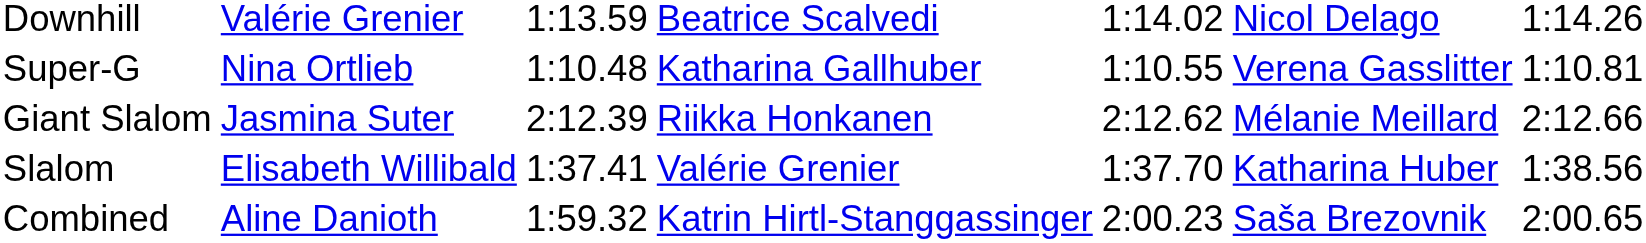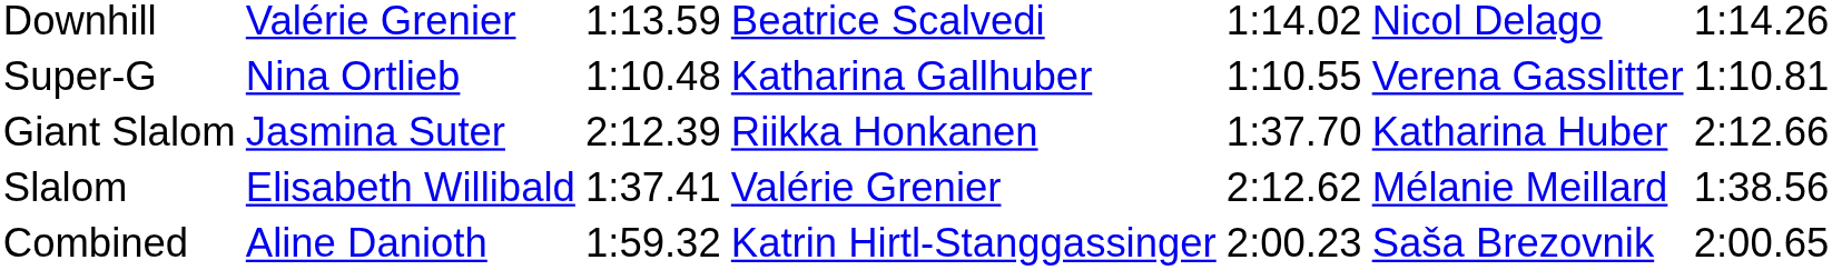 <table>
 <tr>
 <td>Downhill</td>
 <td><a href='#'>Valérie Grenier</a><br></td>
 <td>1:13.59</td>
 <td><a href='#'>Beatrice Scalvedi</a><br></td>
 <td>1:14.02</td>
 <td><a href='#'>Nicol Delago</a><br></td>
 <td>1:14.26</td>
 </tr>
 <tr>
 <td>Super-G</td>
 <td><a href='#'>Nina Ortlieb</a><br></td>
 <td>1:10.48</td>
 <td><a href='#'>Katharina Gallhuber</a><br></td>
 <td>1:10.55</td>
 <td><a href='#'>Verena Gasslitter</a><br></td>
 <td>1:10.81</td>
 </tr>
 <tr>
 <td>Giant Slalom</td>
 <td><a href='#'>Jasmina Suter</a><br></td>
 <td>2:12.39</td>
 <td><a href='#'>Riikka Honkanen</a><br></td>
-<td>2:12.62</td>
-<td><a href='#'>Mélanie Meillard</a><br></td>
+<td>1:37.70</td>
+<td><a href='#'>Katharina Huber</a><br></td>
 <td>2:12.66</td>
 </tr>
 <tr>
 <td>Slalom</td>
 <td><a href='#'>Elisabeth Willibald</a><br></td>
 <td>1:37.41</td>
 <td><a href='#'>Valérie Grenier</a><br></td>
-<td>1:37.70</td>
-<td><a href='#'>Katharina Huber</a><br></td>
+<td>2:12.62</td>
+<td><a href='#'>Mélanie Meillard</a><br></td>
 <td>1:38.56</td>
 </tr>
 <tr>
 <td>Combined</td>
 <td><a href='#'>Aline Danioth</a><br></td>
 <td>1:59.32</td>
 <td><a href='#'>Katrin Hirtl-Stanggassinger</a><br></td>
 <td>2:00.23</td>
 <td><a href='#'>Saša Brezovnik</a><br></td>
 <td>2:00.65</td>
 </tr>
 </table>
